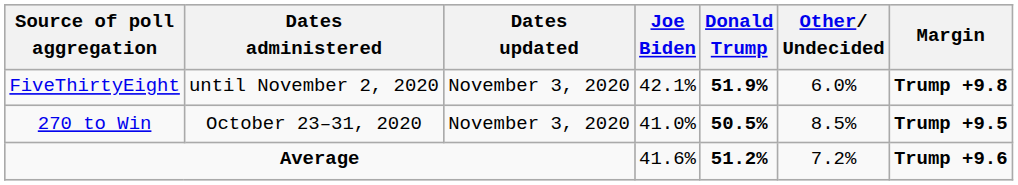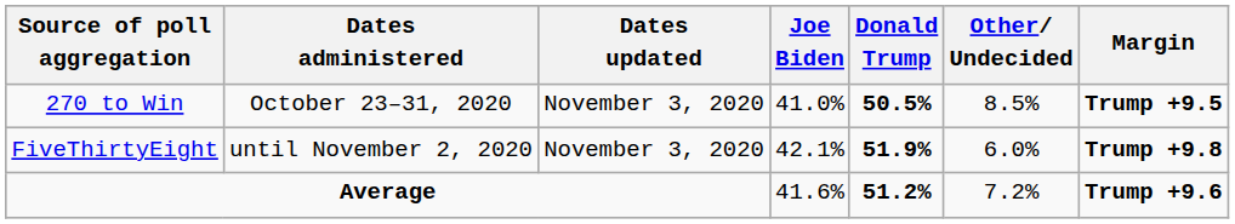 <table class="wikitable sortable" style="text-align:center;font-size:90%;line-height:17px">
 <tr>
 <th>Source of poll<br>aggregation</th>
 <th>Dates<br> administered</th>
 <th>Dates<br> updated</th>
 <th class="unsortable"><a href='#'>Joe<br>Biden</a><br><small></small></th>
 <th class="unsortable"><a href='#'>Donald<br>Trump</a><br><small></small></th>
 <th class="unsortable"><a href='#'>Other</a>/<br>Undecided<br></th>
 <th>Margin</th>
 </tr>
 <tr>
+<td><a href='#'>270 to Win</a></td>
+<td>October 23–31, 2020</td>
+<td>November 3, 2020</td>
+<td>41.0%</td>
+<td><strong>50.5%</strong></td>
+<td>8.5%</td>
+<td><strong>Trump +9.5</strong></td>
+</tr>
+<tr>
 <td><a href='#'>FiveThirtyEight</a></td>
 <td>until November 2, 2020</td>
 <td>November 3, 2020</td>
 <td>42.1%</td>
 <td><strong>51.9%</strong></td>
 <td>6.0%</td>
 <td><strong>Trump +9.8</strong></td>
 </tr>
 <tr>
-<td><a href='#'>270 to Win</a></td>
-<td>October 23–31, 2020</td>
-<td>November 3, 2020</td>
-<td>41.0%</td>
-<td><strong>50.5%</strong></td>
-<td>8.5%</td>
-<td><strong>Trump +9.5</strong></td>
-</tr>
-<tr>
 <td colspan="3"><strong>Average</strong></td>
 <td>41.6%</td>
 <td><strong>51.2%</strong></td>
 <td>7.2%</td>
 <td><strong>Trump +9.6</strong></td>
 </tr>
 </table>
